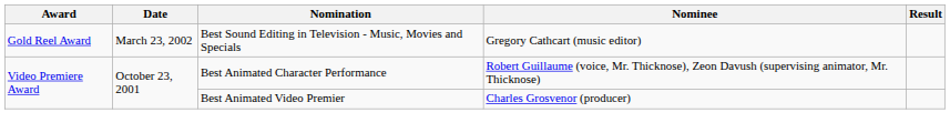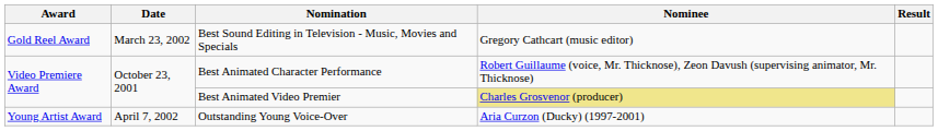 <table class="wikitable" width:100%;">
 <tr>
 <th>Award</th>
 <th>Date</th>
 <th>Nomination</th>
 <th>Nominee</th>
 <th>Result</th>
 </tr>
 <tr>
 <td><a href='#'>Gold Reel Award</a></td>
 <td>March 23, 2002</td>
 <td>Best Sound Editing in Television - Music, Movies and Specials</td>
 <td>Gregory Cathcart (music editor)</td>
 <td></td>
 </tr>
 <tr>
 <td rowspan=2><a href='#'>Video Premiere Award</a></td>
 <td rowspan=2>October 23, 2001</td>
 <td>Best Animated Character Performance</td>
 <td><a href='#'>Robert Guillaume</a> (voice, Mr. Thicknose), Zeon Davush (supervising animator, Mr. Thicknose)</td>
 <td></td>
 </tr>
 <tr>
 <td>Best Animated Video Premier</td>
-<td><a href='#'>Charles Grosvenor</a> (producer)</td>
+<td style="background: khaki;"><a href='#'>Charles Grosvenor</a> (producer)</td>
+<td></td>
+</tr>
+<tr>
+<td><a href='#'>Young Artist Award</a></td>
+<td>April 7, 2002</td>
+<td>Outstanding Young Voice-Over</td>
+<td><a href='#'>Aria Curzon</a> (Ducky) (1997-2001)</td>
 <td></td>
 </tr>
 </table>
